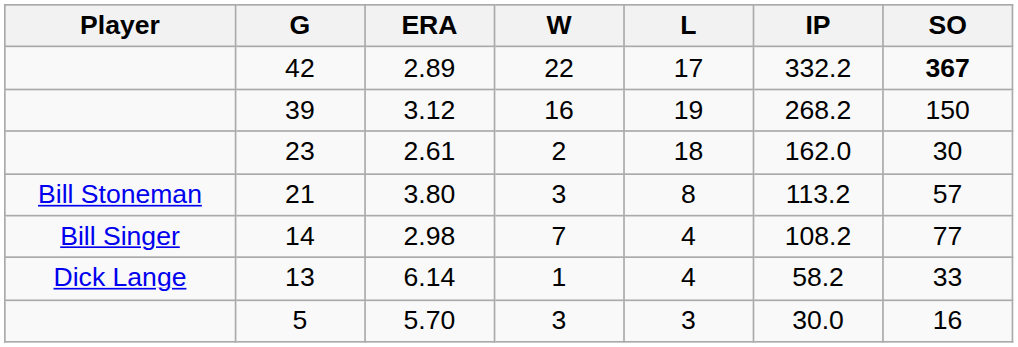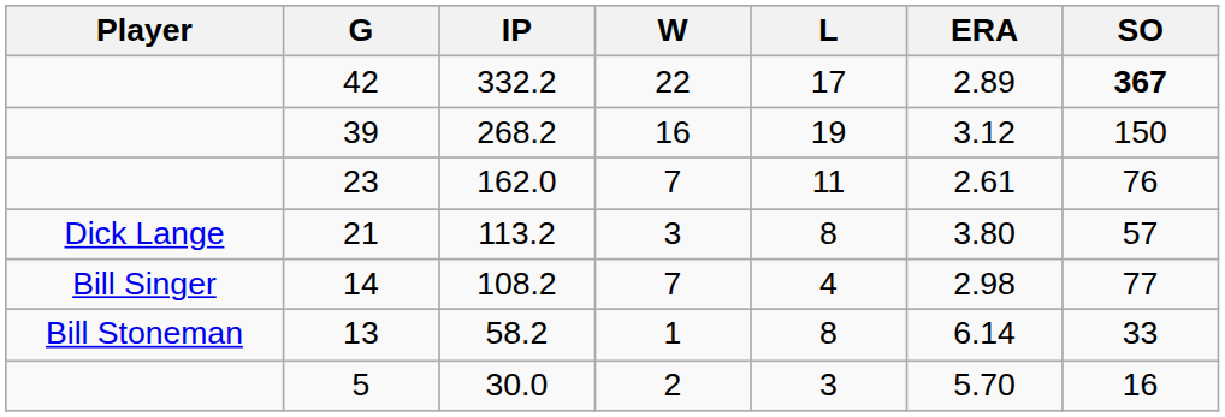 <table class="wikitable sortable">
 <tr>
 <th bgcolor="#DDDDFF" width="16%">Player</th>
 <th bgcolor="#DDDDFF" width="9%">G</th>
-<th bgcolor="#DDDDFF" width="9%">ERA</th>
+<th bgcolor="#DDDDFF" width="9%">IP</th>
 <th bgcolor="#DDDDFF" width="9%">W</th>
 <th bgcolor="#DDDDFF" width="9%">L</th>
-<th bgcolor="#DDDDFF" width="9%">IP</th>
+<th bgcolor="#DDDDFF" width="9%">ERA</th>
 <th bgcolor="#DDDDFF" width="9%">SO</th>
 </tr>
 <tr align="center">
 <td></td>
 <td>42</td>
-<td>2.89</td>
+<td>332.2</td>
 <td>22</td>
 <td>17</td>
-<td>332.2</td>
+<td>2.89</td>
 <td><strong>367</strong></td>
 </tr>
 <tr align="center">
 <td></td>
 <td>39</td>
-<td>3.12</td>
+<td>268.2</td>
 <td>16</td>
 <td>19</td>
-<td>268.2</td>
+<td>3.12</td>
 <td>150</td>
 </tr>
 <tr align="center">
 <td></td>
 <td>23</td>
+<td>162.0</td>
+<td>7</td>
+<td>11</td>
 <td>2.61</td>
-<td>2</td>
-<td>18</td>
-<td>162.0</td>
-<td>30</td>
+<td>76</td>
 </tr>
 <tr align="center">
-<td><a href='#'>Bill Stoneman</a></td>
+<td><a href='#'>Dick Lange</a></td>
 <td>21</td>
-<td>3.80</td>
+<td>113.2</td>
 <td>3</td>
 <td>8</td>
-<td>113.2</td>
+<td>3.80</td>
 <td>57</td>
 </tr>
 <tr align=center>
 <td><a href='#'>Bill Singer</a></td>
 <td>14</td>
-<td>2.98</td>
+<td>108.2</td>
 <td>7</td>
 <td>4</td>
-<td>108.2</td>
+<td>2.98</td>
 <td>77</td>
 </tr>
 <tr align=center>
-<td><a href='#'>Dick Lange</a></td>
+<td><a href='#'>Bill Stoneman</a></td>
 <td>13</td>
+<td>58.2</td>
+<td>1</td>
+<td>8</td>
 <td>6.14</td>
-<td>1</td>
-<td>4</td>
-<td>58.2</td>
 <td>33</td>
 </tr>
 <tr align=center>
 <td></td>
 <td>5</td>
+<td>30.0</td>
+<td>2</td>
+<td>3</td>
 <td>5.70</td>
-<td>3</td>
-<td>3</td>
-<td>30.0</td>
 <td>16</td>
 </tr>
 </table>
